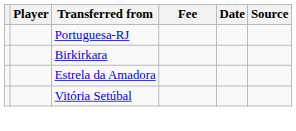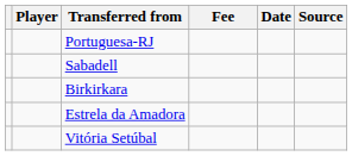 <table class="wikitable plainrowheaders sortable">
 <tr>
 <th></th>
 <th scope="col">Player</th>
 <th>Transferred from</th>
 <th style="width: 65px;">Fee</th>
 <th scope="col">Date</th>
 <th scope="col">Source</th>
 </tr>
 <tr>
 <td align="center"></td>
 <td></td>
 <td> <a href='#'>Portuguesa-RJ</a></td>
+<td></td>
+<td></td>
+<td></td>
+</tr>
+<tr>
+<td align="center"></td>
+<td></td>
+<td> <a href='#'>Sabadell</a></td>
 <td></td>
 <td></td>
 <td></td>
 </tr>
 <tr>
 <td align="center"></td>
 <td></td>
 <td> <a href='#'>Birkirkara</a></td>
 <td></td>
 <td></td>
 <td></td>
 </tr>
 <tr>
 <td align="center"></td>
 <td></td>
 <td> <a href='#'>Estrela da Amadora</a></td>
 <td></td>
 <td></td>
 <td></td>
 </tr>
 <tr>
 <td align="center"></td>
 <td></td>
 <td> <a href='#'>Vitória Setúbal</a></td>
 <td></td>
 <td></td>
 <td></td>
 </tr>
 </table>
